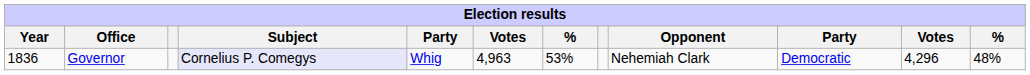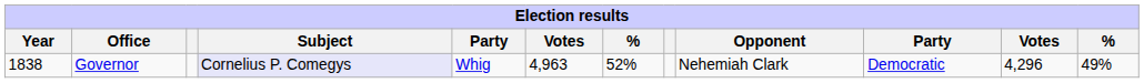 <table class=wikitable style="width: 94%" style="text-align: center;" align="center">
 <tr bgcolor=#cccccc>
 <th colspan=12 style="background: #ccccff;">Election results</th>
 </tr>
 <tr>
 <th><strong>Year</strong></th>
 <th><strong>Office</strong></th>
 <th></th>
 <th><strong>Subject</strong></th>
 <th><strong>Party</strong></th>
 <th><strong>Votes</strong></th>
 <th><strong>%</strong></th>
 <th></th>
 <th><strong>Opponent</strong></th>
 <th><strong>Party</strong></th>
 <th><strong>Votes</strong></th>
 <th><strong>%</strong></th>
 </tr>
 <tr>
-<td>1836</td>
+<td>1838</td>
 <td><a href='#'>Governor</a></td>
 <td></td>
 <td style="background: lavender;">Cornelius P. Comegys</td>
 <td><a href='#'>Whig</a></td>
 <td>4,963</td>
-<td>53%</td>
+<td>52%</td>
 <td></td>
 <td>Nehemiah Clark</td>
 <td><a href='#'>Democratic</a></td>
 <td>4,296</td>
-<td>48%</td>
+<td>49%</td>
 </tr>
 </table>
